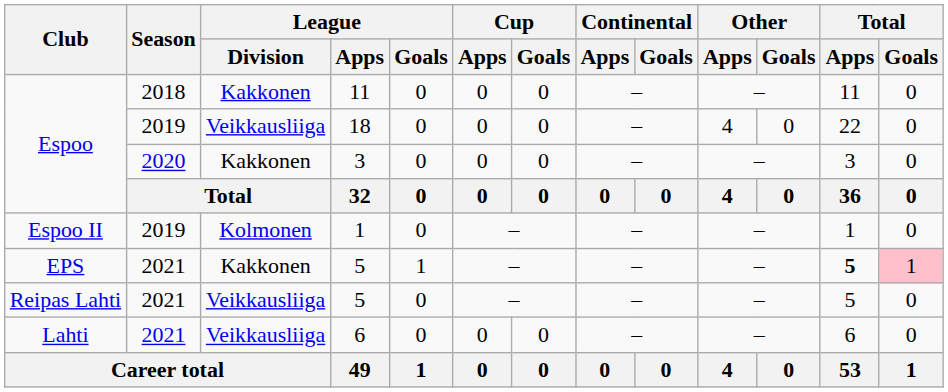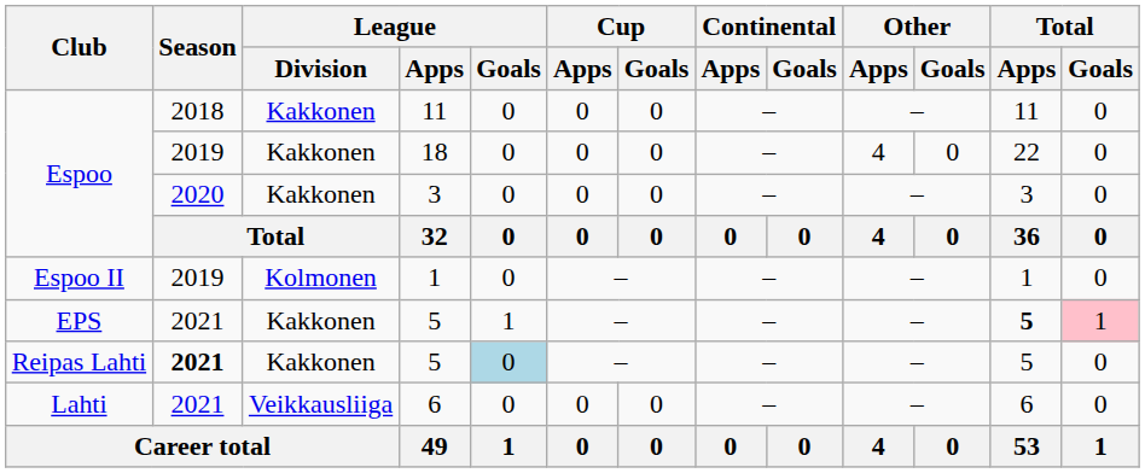 <table class="wikitable" style="text-align: center">
 <tr>
 <th rowspan="2">Club</th>
 <th rowspan="2">Season</th>
 <th colspan="3">League</th>
 <th colspan="2">Cup</th>
 <th colspan="2">Continental</th>
 <th colspan="2">Other</th>
 <th colspan="2">Total</th>
 </tr>
 <tr>
 <th>Division</th>
 <th>Apps</th>
 <th>Goals</th>
 <th>Apps</th>
 <th>Goals</th>
 <th>Apps</th>
 <th>Goals</th>
 <th>Apps</th>
 <th>Goals</th>
 <th>Apps</th>
 <th>Goals</th>
 </tr>
 <tr>
 <td rowspan="4"><a href='#'>Espoo</a></td>
 <td>2018</td>
 <td><a href='#'>Kakkonen</a></td>
 <td>11</td>
 <td>0</td>
 <td>0</td>
 <td>0</td>
 <td colspan="2">–</td>
 <td colspan="2">–</td>
 <td>11</td>
 <td>0</td>
 </tr>
 <tr>
 <td>2019</td>
-<td><a href='#'>Veikkausliiga</a></td>
+<td>Kakkonen</td>
 <td>18</td>
 <td>0</td>
 <td>0</td>
 <td>0</td>
 <td colspan="2">–</td>
 <td>4</td>
 <td>0</td>
 <td>22</td>
 <td>0</td>
 </tr>
 <tr>
 <td><a href='#'>2020</a></td>
 <td>Kakkonen</td>
 <td>3</td>
 <td>0</td>
 <td>0</td>
 <td>0</td>
 <td colspan="2">–</td>
 <td colspan="2">–</td>
 <td>3</td>
 <td>0</td>
 </tr>
 <tr>
 <th colspan=2>Total</th>
 <th>32</th>
 <th>0</th>
 <th>0</th>
 <th>0</th>
 <th>0</th>
 <th>0</th>
 <th>4</th>
 <th>0</th>
 <th>36</th>
 <th>0</th>
 </tr>
 <tr>
 <td><a href='#'>Espoo II</a></td>
 <td>2019</td>
 <td><a href='#'>Kolmonen</a></td>
 <td>1</td>
 <td>0</td>
 <td colspan="2">–</td>
 <td colspan="2">–</td>
 <td colspan="2">–</td>
 <td>1</td>
 <td>0</td>
 </tr>
 <tr>
 <td><a href='#'>EPS</a></td>
 <td>2021</td>
 <td>Kakkonen</td>
 <td>5</td>
 <td>1</td>
 <td colspan="2">–</td>
 <td colspan="2">–</td>
 <td colspan="2">–</td>
 <td><strong>5</strong></td>
 <td style="background: pink;">1</td>
 </tr>
 <tr>
 <td><a href='#'>Reipas Lahti</a></td>
-<td>2021</td>
-<td><a href='#'>Veikkausliiga</a></td>
+<td><strong>2021</strong></td>
+<td>Kakkonen</td>
 <td>5</td>
-<td>0</td>
+<td style="background: lightblue;">0</td>
 <td colspan="2">–</td>
 <td colspan="2">–</td>
 <td colspan="2">–</td>
 <td>5</td>
 <td>0</td>
 </tr>
 <tr>
 <td><a href='#'>Lahti</a></td>
 <td><a href='#'>2021</a></td>
 <td><a href='#'>Veikkausliiga</a></td>
 <td>6</td>
 <td>0</td>
 <td>0</td>
 <td>0</td>
 <td colspan="2">–</td>
 <td colspan="2">–</td>
 <td>6</td>
 <td>0</td>
 </tr>
 <tr>
 <th colspan=3>Career total</th>
 <th>49</th>
 <th>1</th>
 <th>0</th>
 <th>0</th>
 <th>0</th>
 <th>0</th>
 <th>4</th>
 <th>0</th>
 <th>53</th>
 <th>1</th>
 </tr>
 </table>
